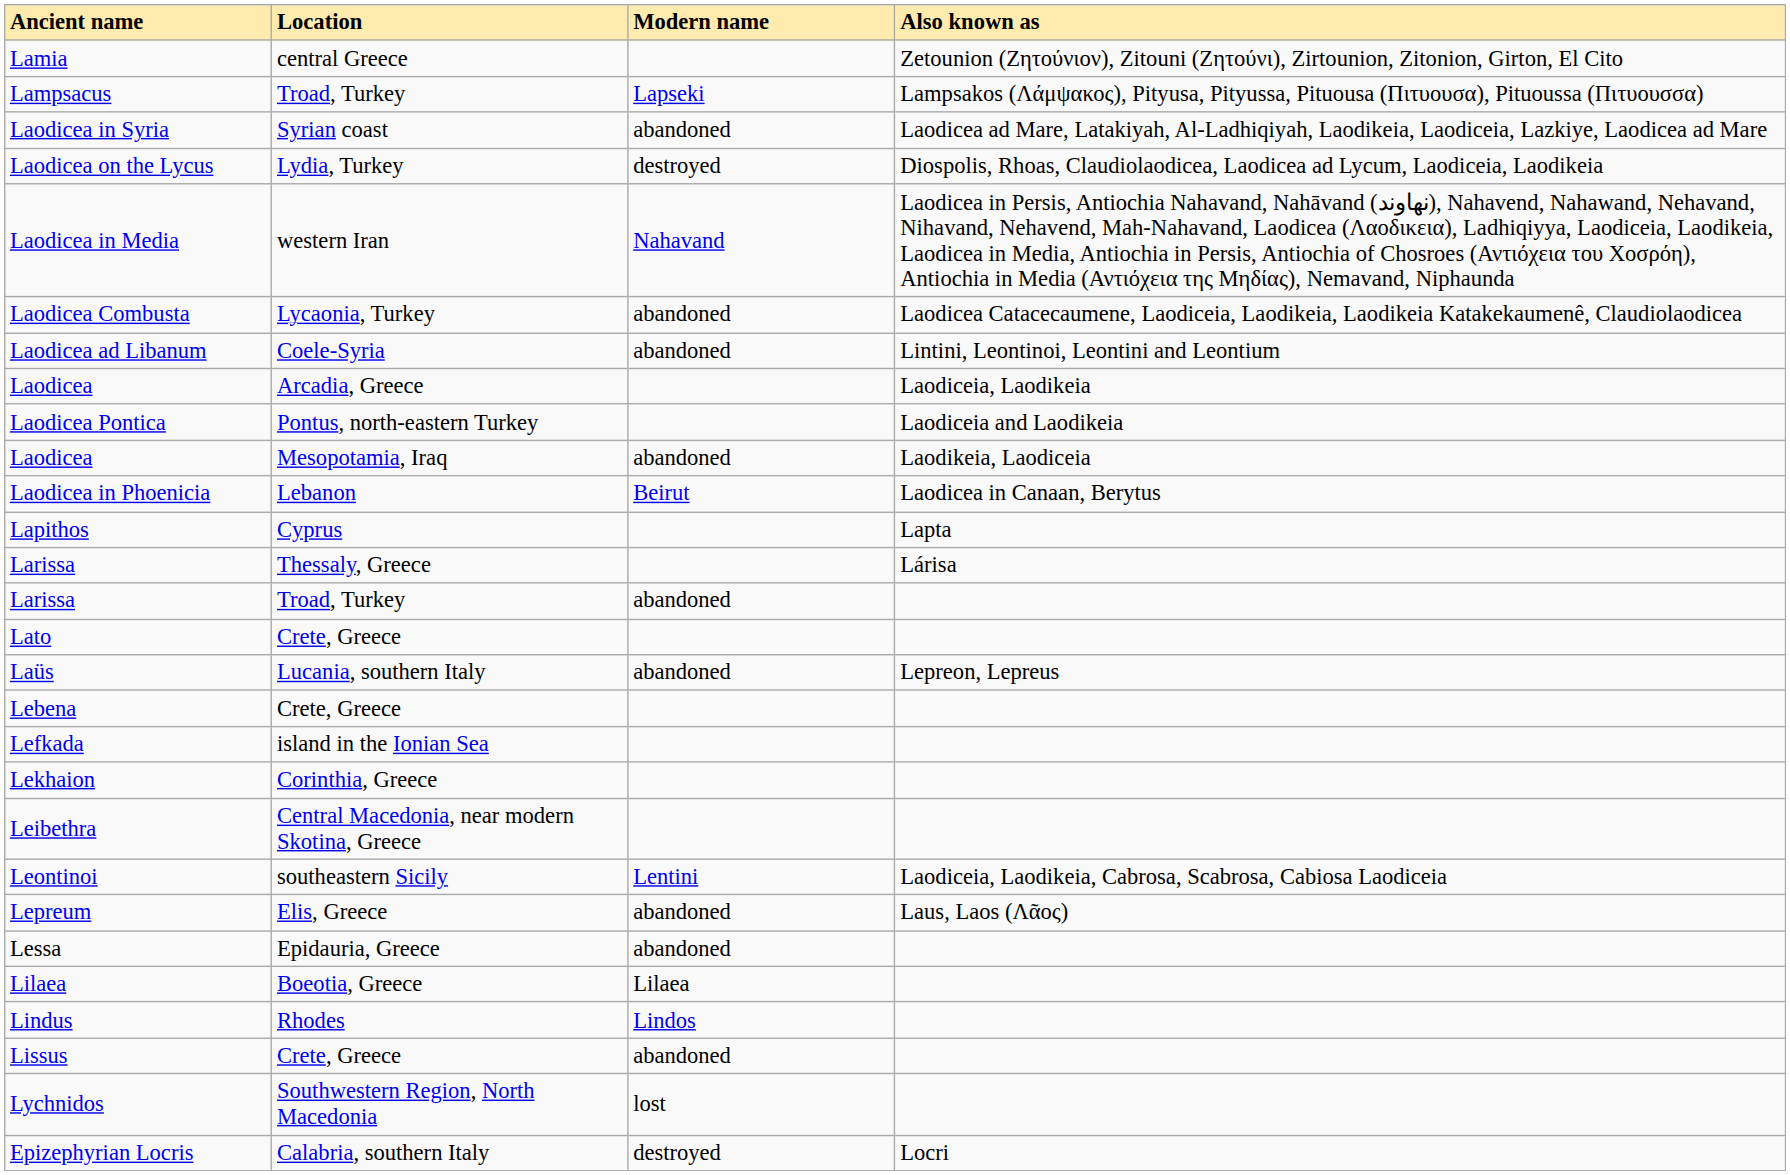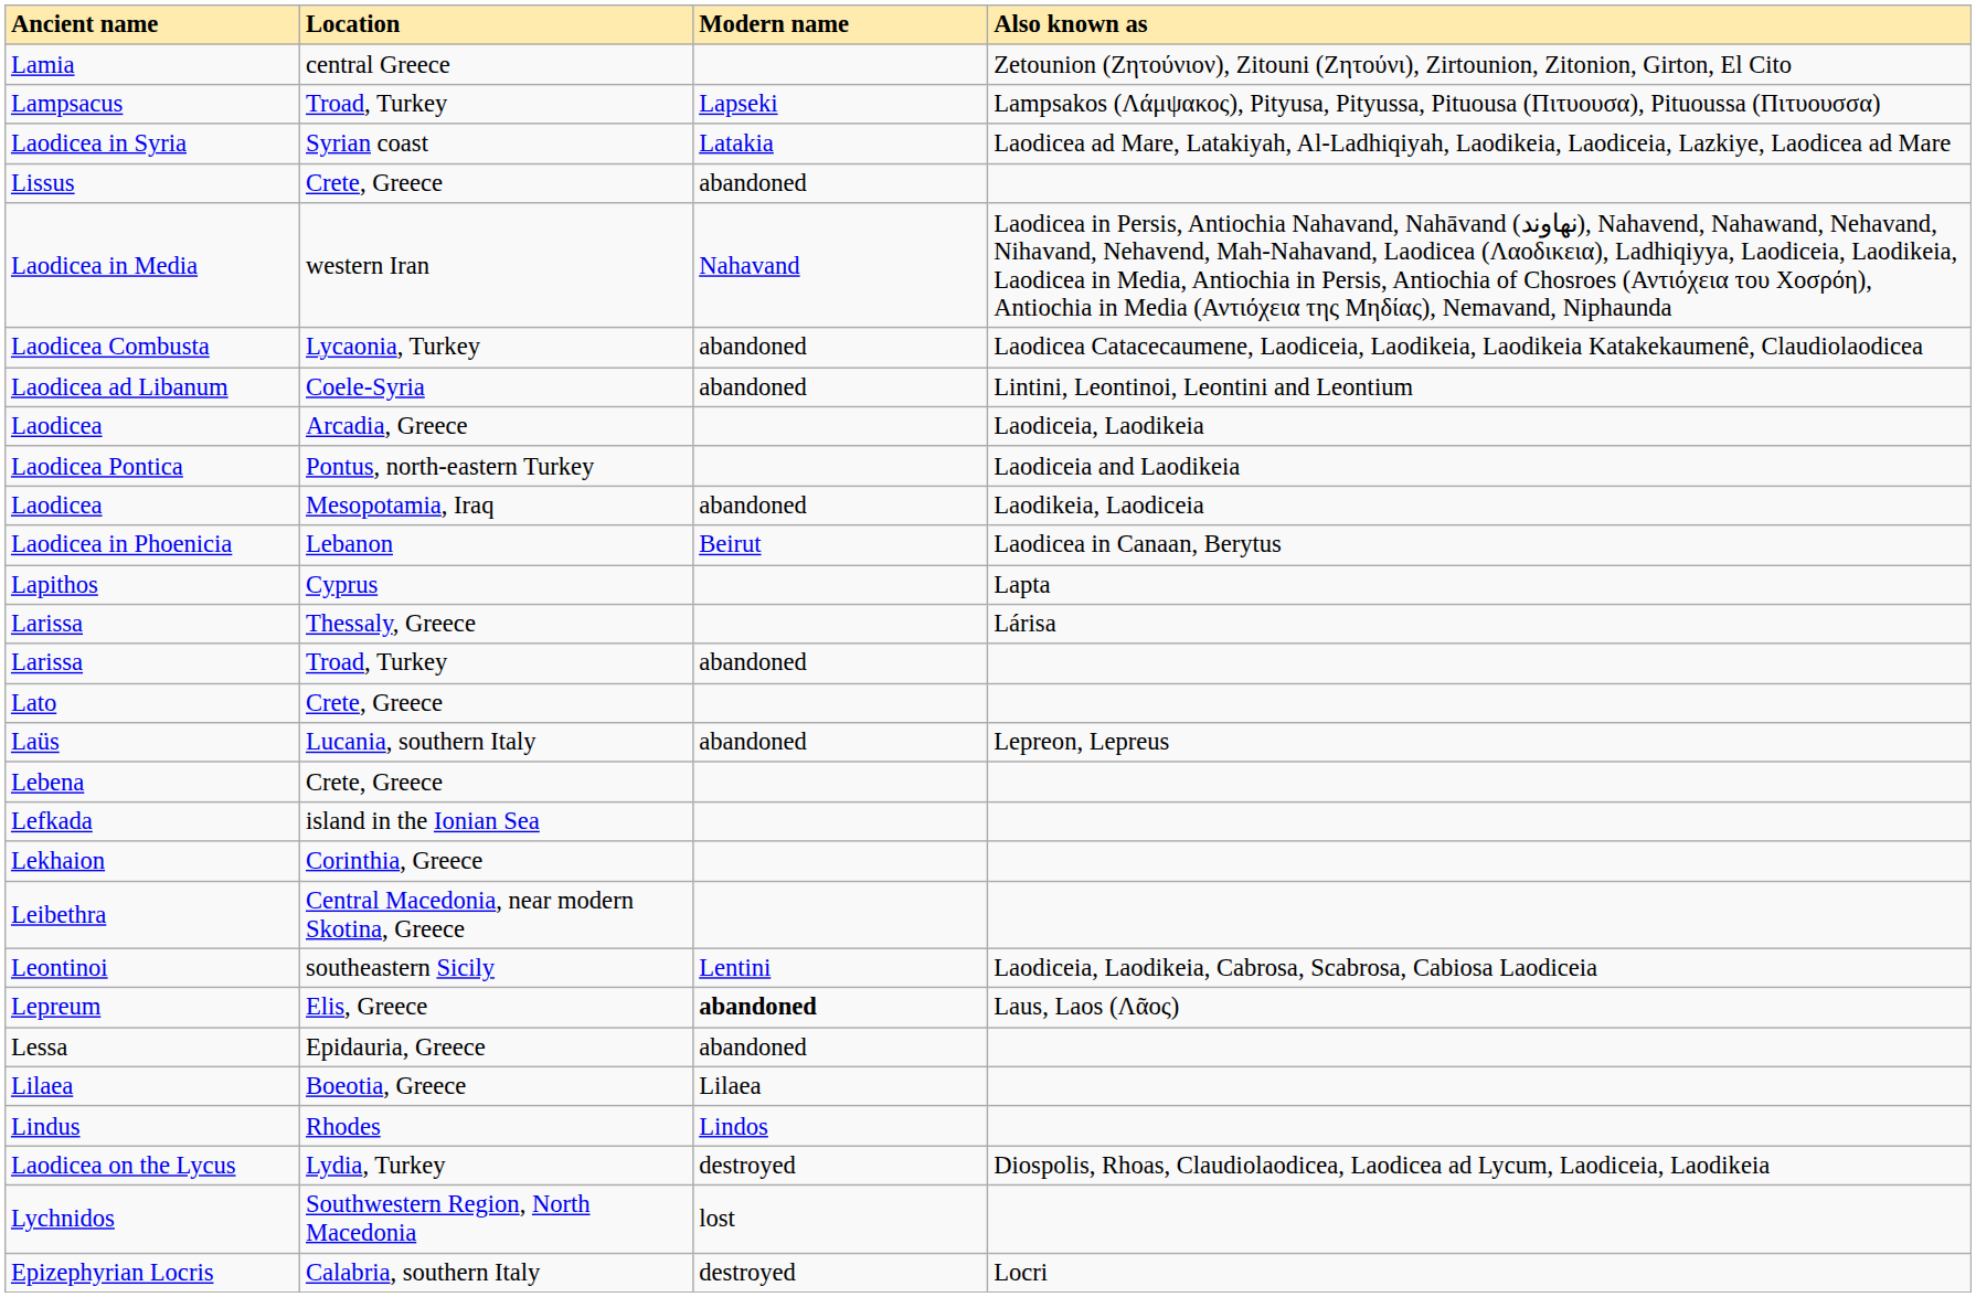 <table class="wikitable" width="100%">
 <tr>
 <td width="15%" bgcolor="#FFEBAD"><strong>Ancient name</strong></td>
 <td width="20%" bgcolor="#FFEBAD"><strong>Location</strong></td>
 <td width="15%" bgcolor="#FFEBAD"><strong>Modern name</strong></td>
 <td width="50%" bgcolor="#FFEBAD"><strong>Also known as</strong></td>
 </tr>
 <tr>
 <td><a href='#'>Lamia</a></td>
 <td>central Greece</td>
 <td></td>
 <td>Zetounion (Ζητούνιον), Zitouni (Ζητούνι), Zirtounion, Zitonion, Girton, El Cito</td>
 </tr>
 <tr>
 <td><a href='#'>Lampsacus</a></td>
 <td><a href='#'>Troad</a>, Turkey</td>
 <td><a href='#'>Lapseki</a></td>
 <td>Lampsakos (Λάμψακος), Pityusa, Pityussa, Pituousa (Πιτυουσα), Pituoussa (Πιτυουσσα)</td>
 </tr>
 <tr>
 <td><a href='#'>Laodicea in Syria</a></td>
 <td><a href='#'>Syrian</a> coast</td>
-<td>abandoned</td>
+<td><a href='#'>Latakia</a></td>
 <td>Laodicea ad Mare, Latakiyah, Al-Ladhiqiyah, Laodikeia, Laodiceia, Lazkiye, Laodicea ad Mare</td>
 </tr>
 <tr>
-<td><a href='#'>Laodicea on the Lycus</a></td>
-<td><a href='#'>Lydia</a>, Turkey</td>
-<td>destroyed</td>
-<td>Diospolis, Rhoas, Claudiolaodicea, Laodicea ad Lycum, Laodiceia, Laodikeia</td>
+<td><a href='#'>Lissus</a></td>
+<td><a href='#'>Crete</a>, Greece</td>
+<td>abandoned</td>
+<td></td>
 </tr>
 <tr>
 <td><a href='#'>Laodicea in Media</a></td>
 <td>western Iran</td>
 <td><a href='#'>Nahavand</a></td>
 <td>Laodicea in Persis, Antiochia Nahavand, Nahāvand (نهاوند), Nahavend, Nahawand, Nehavand, Nihavand, Nehavend, Mah-Nahavand, Laodicea (Λαοδικεια), Ladhiqiyya, Laodiceia, Laodikeia, Laodicea in Media, Antiochia in Persis, Antiochia of Chosroes (Αντιόχεια του Χοσρόη), Antiochia in Media (Αντιόχεια της Μηδίας), Nemavand, Niphaunda</td>
 </tr>
 <tr>
 <td><a href='#'>Laodicea Combusta</a></td>
 <td><a href='#'>Lycaonia</a>, Turkey</td>
 <td>abandoned</td>
 <td>Laodicea Catacecaumene, Laodiceia, Laodikeia, Laodikeia Katakekaumenê, Claudiolaodicea</td>
 </tr>
 <tr>
 <td><a href='#'>Laodicea ad Libanum</a></td>
 <td><a href='#'>Coele-Syria</a></td>
 <td>abandoned</td>
 <td>Lintini, Leontinoi, Leontini and Leontium</td>
 </tr>
 <tr>
 <td><a href='#'>Laodicea</a></td>
 <td><a href='#'>Arcadia</a>, Greece</td>
 <td></td>
 <td>Laodiceia, Laodikeia</td>
 </tr>
 <tr>
 <td><a href='#'>Laodicea Pontica</a></td>
 <td><a href='#'>Pontus</a>, north-eastern Turkey</td>
 <td></td>
 <td>Laodiceia and Laodikeia</td>
 </tr>
 <tr>
 <td><a href='#'>Laodicea</a></td>
 <td><a href='#'>Mesopotamia</a>, Iraq</td>
 <td>abandoned</td>
 <td>Laodikeia, Laodiceia</td>
 </tr>
 <tr>
 <td><a href='#'>Laodicea in Phoenicia</a></td>
 <td><a href='#'>Lebanon</a></td>
 <td><a href='#'>Beirut</a></td>
 <td>Laodicea in Canaan, Berytus</td>
 </tr>
 <tr>
 <td><a href='#'>Lapithos</a></td>
 <td><a href='#'>Cyprus</a></td>
 <td></td>
 <td>Lapta</td>
 </tr>
 <tr>
 <td><a href='#'>Larissa</a></td>
 <td><a href='#'>Thessaly</a>, Greece</td>
 <td></td>
 <td>Lárisa</td>
 </tr>
 <tr>
 <td><a href='#'>Larissa</a></td>
 <td><a href='#'>Troad</a>, Turkey</td>
 <td>abandoned</td>
 <td></td>
 </tr>
 <tr>
 <td><a href='#'>Lato</a></td>
 <td><a href='#'>Crete</a>, Greece</td>
 <td></td>
 <td></td>
 </tr>
 <tr>
 <td><a href='#'>Laüs</a></td>
 <td><a href='#'>Lucania</a>, southern Italy</td>
 <td>abandoned</td>
 <td>Lepreon, Lepreus</td>
 </tr>
 <tr>
 <td><a href='#'>Lebena</a></td>
 <td>Crete, Greece</td>
 <td></td>
 <td></td>
 </tr>
 <tr>
 <td><a href='#'>Lefkada</a></td>
 <td>island in the <a href='#'>Ionian Sea</a></td>
 <td></td>
 <td></td>
 </tr>
 <tr>
 <td><a href='#'>Lekhaion</a></td>
 <td><a href='#'>Corinthia</a>, Greece</td>
 <td></td>
 <td></td>
 </tr>
 <tr>
 <td><a href='#'>Leibethra</a></td>
 <td><a href='#'>Central Macedonia</a>, near modern <a href='#'>Skotina</a>, Greece</td>
 <td></td>
 <td></td>
 </tr>
 <tr>
 <td><a href='#'>Leontinoi</a></td>
 <td>southeastern <a href='#'>Sicily</a></td>
 <td><a href='#'>Lentini</a></td>
 <td>Laodiceia, Laodikeia, Cabrosa, Scabrosa, Cabiosa Laodiceia</td>
 </tr>
 <tr>
 <td><a href='#'>Lepreum</a></td>
 <td><a href='#'>Elis</a>, Greece</td>
-<td>abandoned</td>
+<td><strong>abandoned</strong></td>
 <td>Laus, Laos (Λᾶος)</td>
 </tr>
 <tr>
 <td>Lessa</td>
 <td>Epidauria, Greece</td>
 <td>abandoned</td>
 <td></td>
 </tr>
 <tr>
 <td><a href='#'>Lilaea</a></td>
 <td><a href='#'>Boeotia</a>, Greece</td>
 <td>Lilaea</td>
 <td></td>
 </tr>
 <tr>
 <td><a href='#'>Lindus</a></td>
 <td><a href='#'>Rhodes</a></td>
 <td><a href='#'>Lindos</a></td>
 <td></td>
 </tr>
 <tr>
-<td><a href='#'>Lissus</a></td>
-<td><a href='#'>Crete</a>, Greece</td>
-<td>abandoned</td>
-<td></td>
+<td><a href='#'>Laodicea on the Lycus</a></td>
+<td><a href='#'>Lydia</a>, Turkey</td>
+<td>destroyed</td>
+<td>Diospolis, Rhoas, Claudiolaodicea, Laodicea ad Lycum, Laodiceia, Laodikeia</td>
 </tr>
 <tr>
 <td><a href='#'>Lychnidos</a></td>
 <td><a href='#'>Southwestern Region</a>, <a href='#'>North Macedonia</a></td>
 <td>lost</td>
 <td></td>
 </tr>
 <tr>
 <td><a href='#'>Epizephyrian Locris</a></td>
 <td><a href='#'>Calabria</a>, southern Italy</td>
 <td>destroyed</td>
 <td>Locri</td>
 </tr>
 </table>
